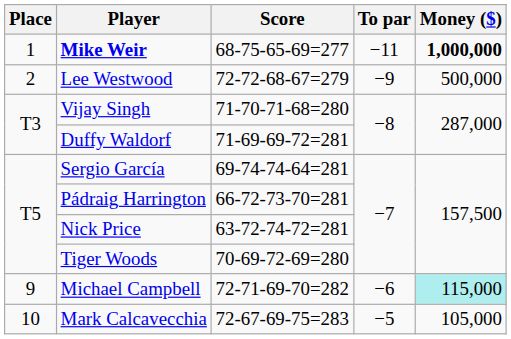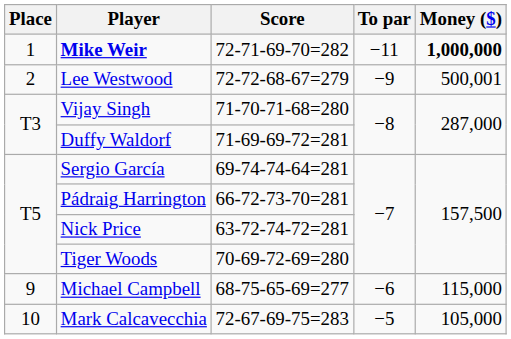 <table class="wikitable">
 <tr>
 <th>Place</th>
 <th>Player</th>
 <th>Score</th>
 <th>To par</th>
 <th>Money (<a href='#'>$</a>)</th>
 </tr>
 <tr>
 <td align="center">1</td>
 <td> <strong><a href='#'>Mike Weir</a></strong></td>
-<td>68-75-65-69=277</td>
+<td>72-71-69-70=282</td>
 <td align="center">−11</td>
 <td align="right"><strong>1,000,000</strong></td>
 </tr>
 <tr>
 <td align="center">2</td>
 <td> <a href='#'>Lee Westwood</a></td>
 <td>72-72-68-67=279</td>
 <td align="center">−9</td>
-<td align="right">500,000</td>
+<td align="right">500,001</td>
 </tr>
 <tr>
 <td rowspan="2" align="center">T3</td>
 <td> <a href='#'>Vijay Singh</a></td>
 <td>71-70-71-68=280</td>
 <td rowspan="2" align="center">−8</td>
 <td rowspan="2" align="right">287,000</td>
 </tr>
 <tr>
 <td> <a href='#'>Duffy Waldorf</a></td>
 <td>71-69-69-72=281</td>
 </tr>
 <tr>
 <td rowspan="4" align="center">T5</td>
 <td> <a href='#'>Sergio García</a></td>
 <td>69-74-74-64=281</td>
 <td rowspan="4" align="center">−7</td>
 <td rowspan="4" align="right">157,500</td>
 </tr>
 <tr>
 <td> <a href='#'>Pádraig Harrington</a></td>
 <td>66-72-73-70=281</td>
 </tr>
 <tr>
 <td> <a href='#'>Nick Price</a></td>
 <td>63-72-74-72=281</td>
 </tr>
 <tr>
 <td> <a href='#'>Tiger Woods</a></td>
 <td>70-69-72-69=280</td>
 </tr>
 <tr>
 <td align="center">9</td>
 <td> <a href='#'>Michael Campbell</a></td>
-<td>72-71-69-70=282</td>
+<td>68-75-65-69=277</td>
 <td align="center">−6</td>
-<td align="right" style="background: paleturquoise;">115,000</td>
+<td align="right">115,000</td>
 </tr>
 <tr>
 <td align="center">10</td>
 <td> <a href='#'>Mark Calcavecchia</a></td>
 <td>72-67-69-75=283</td>
 <td align="center">−5</td>
 <td align="right">105,000</td>
 </tr>
 </table>
